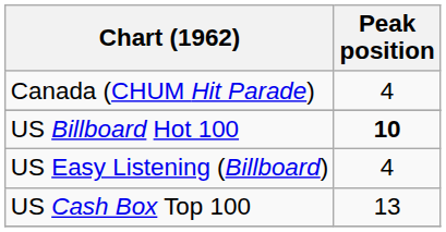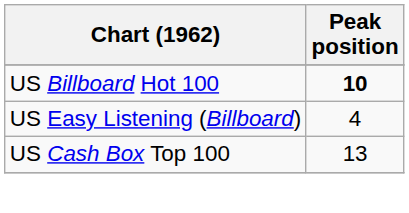 <table class="wikitable sortable">
 <tr>
 <th>Chart (1962)</th>
 <th>Peak<br>position</th>
-</tr>
-<tr>
-<td>Canada (<a href='#'>CHUM <em>Hit Parade</em></a>)</td>
-<td style="text-align:center;">4</td>
 </tr>
 <tr>
 </tr>
 <tr>
 <td>US <em><a href='#'>Billboard</a></em> <a href='#'>Hot 100</a></td>
 <td style="text-align:center;"><strong>10</strong></td>
 </tr>
 <tr>
 <td>US <a href='#'>Easy Listening</a> (<em><a href='#'>Billboard</a></em>)</td>
 <td align="center">4</td>
 </tr>
 <tr>
 <td>US <a href='#'><em>Cash Box</em></a> Top 100</td>
 <td align="center">13</td>
 </tr>
 <tr>
 </tr>
 </table>
